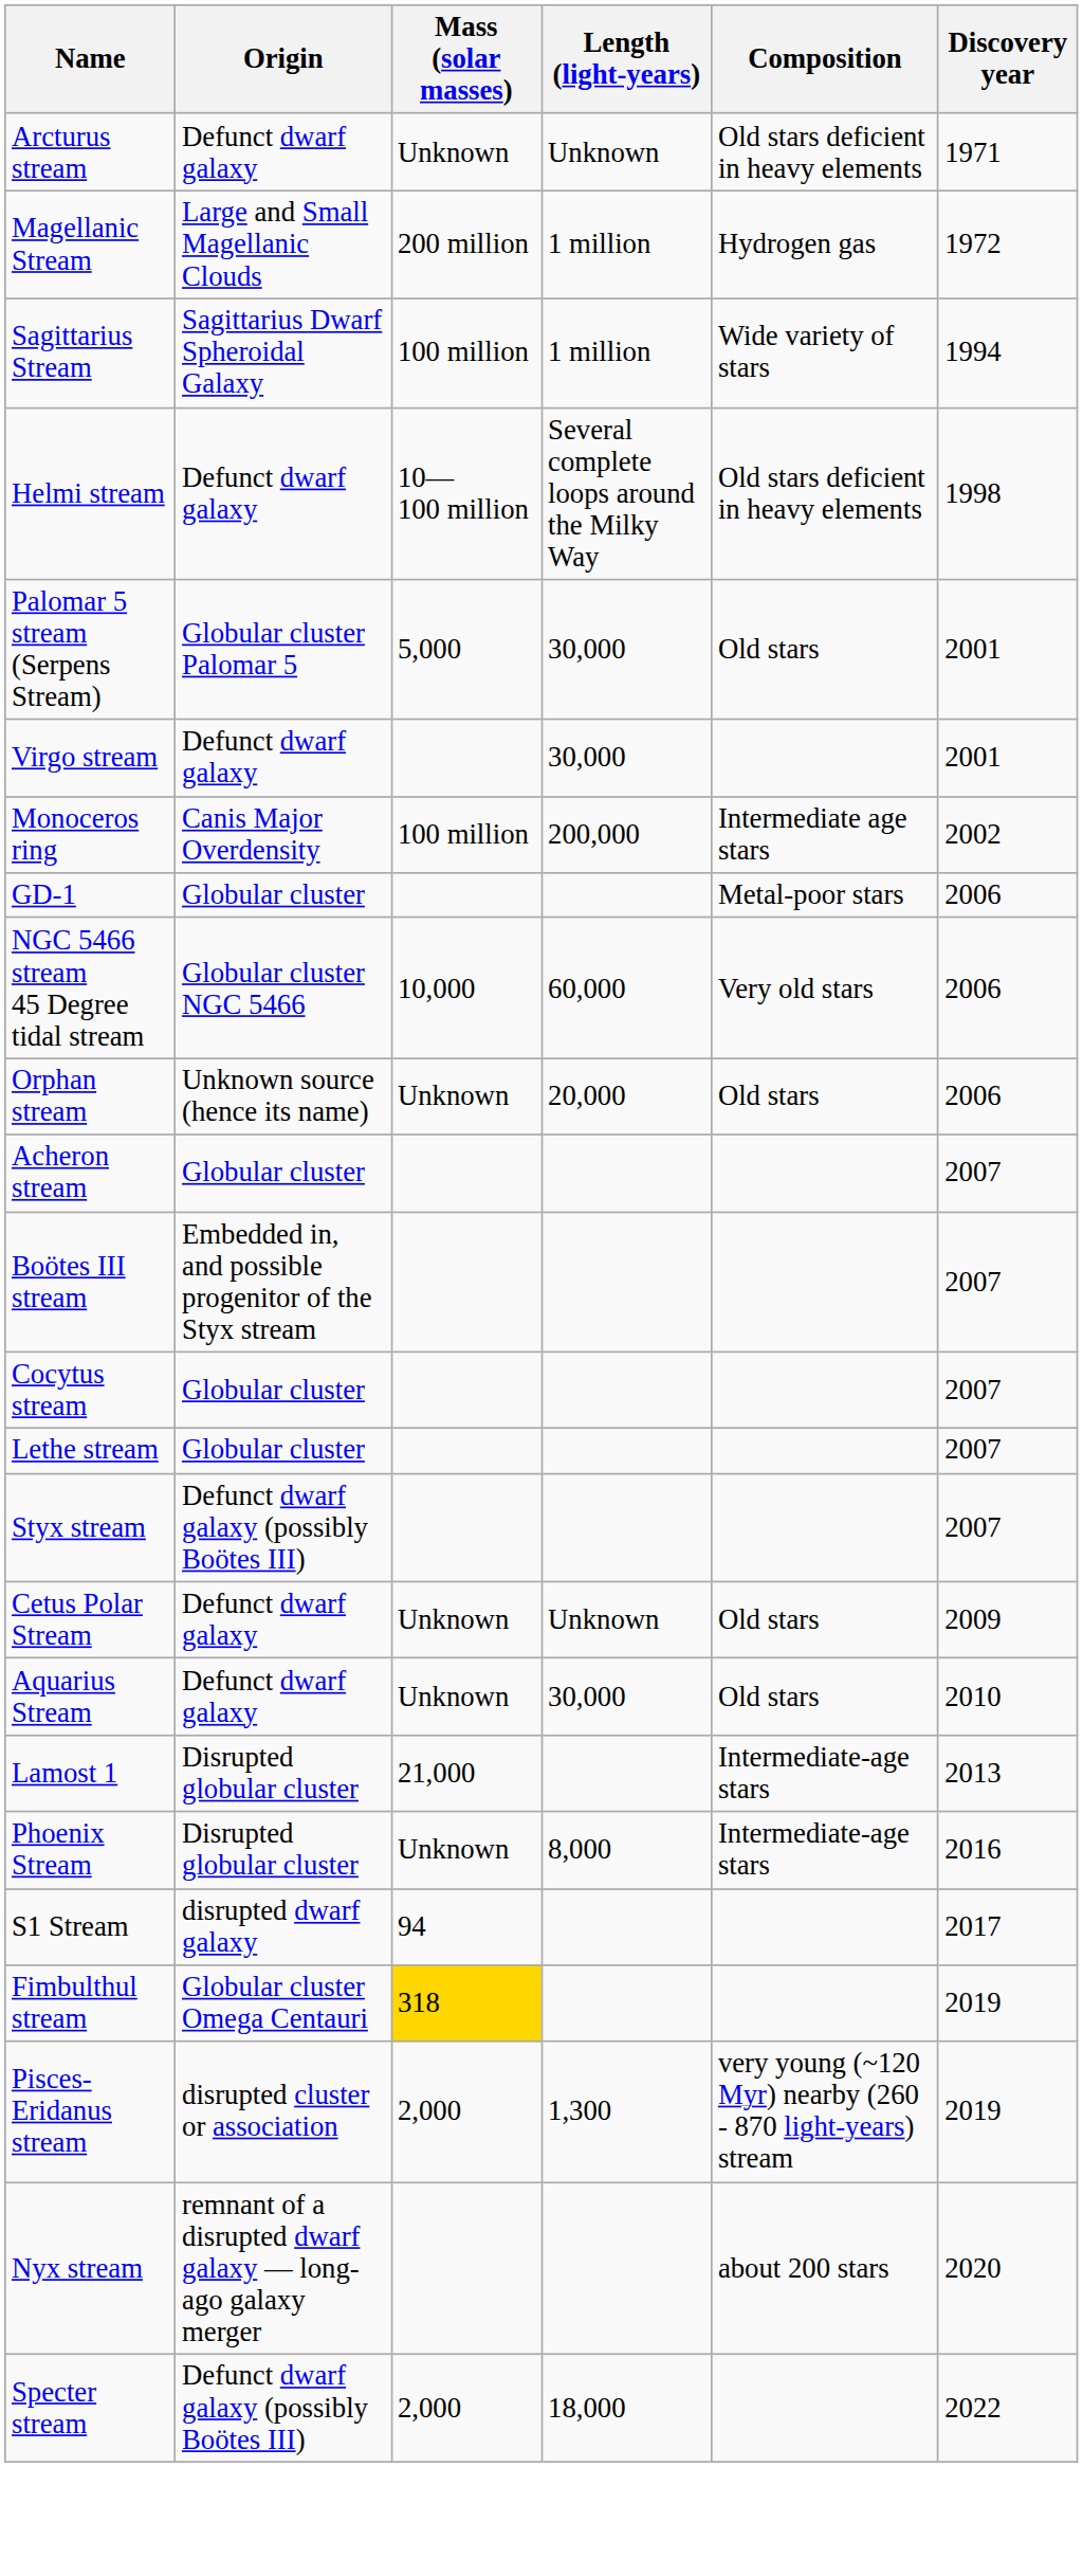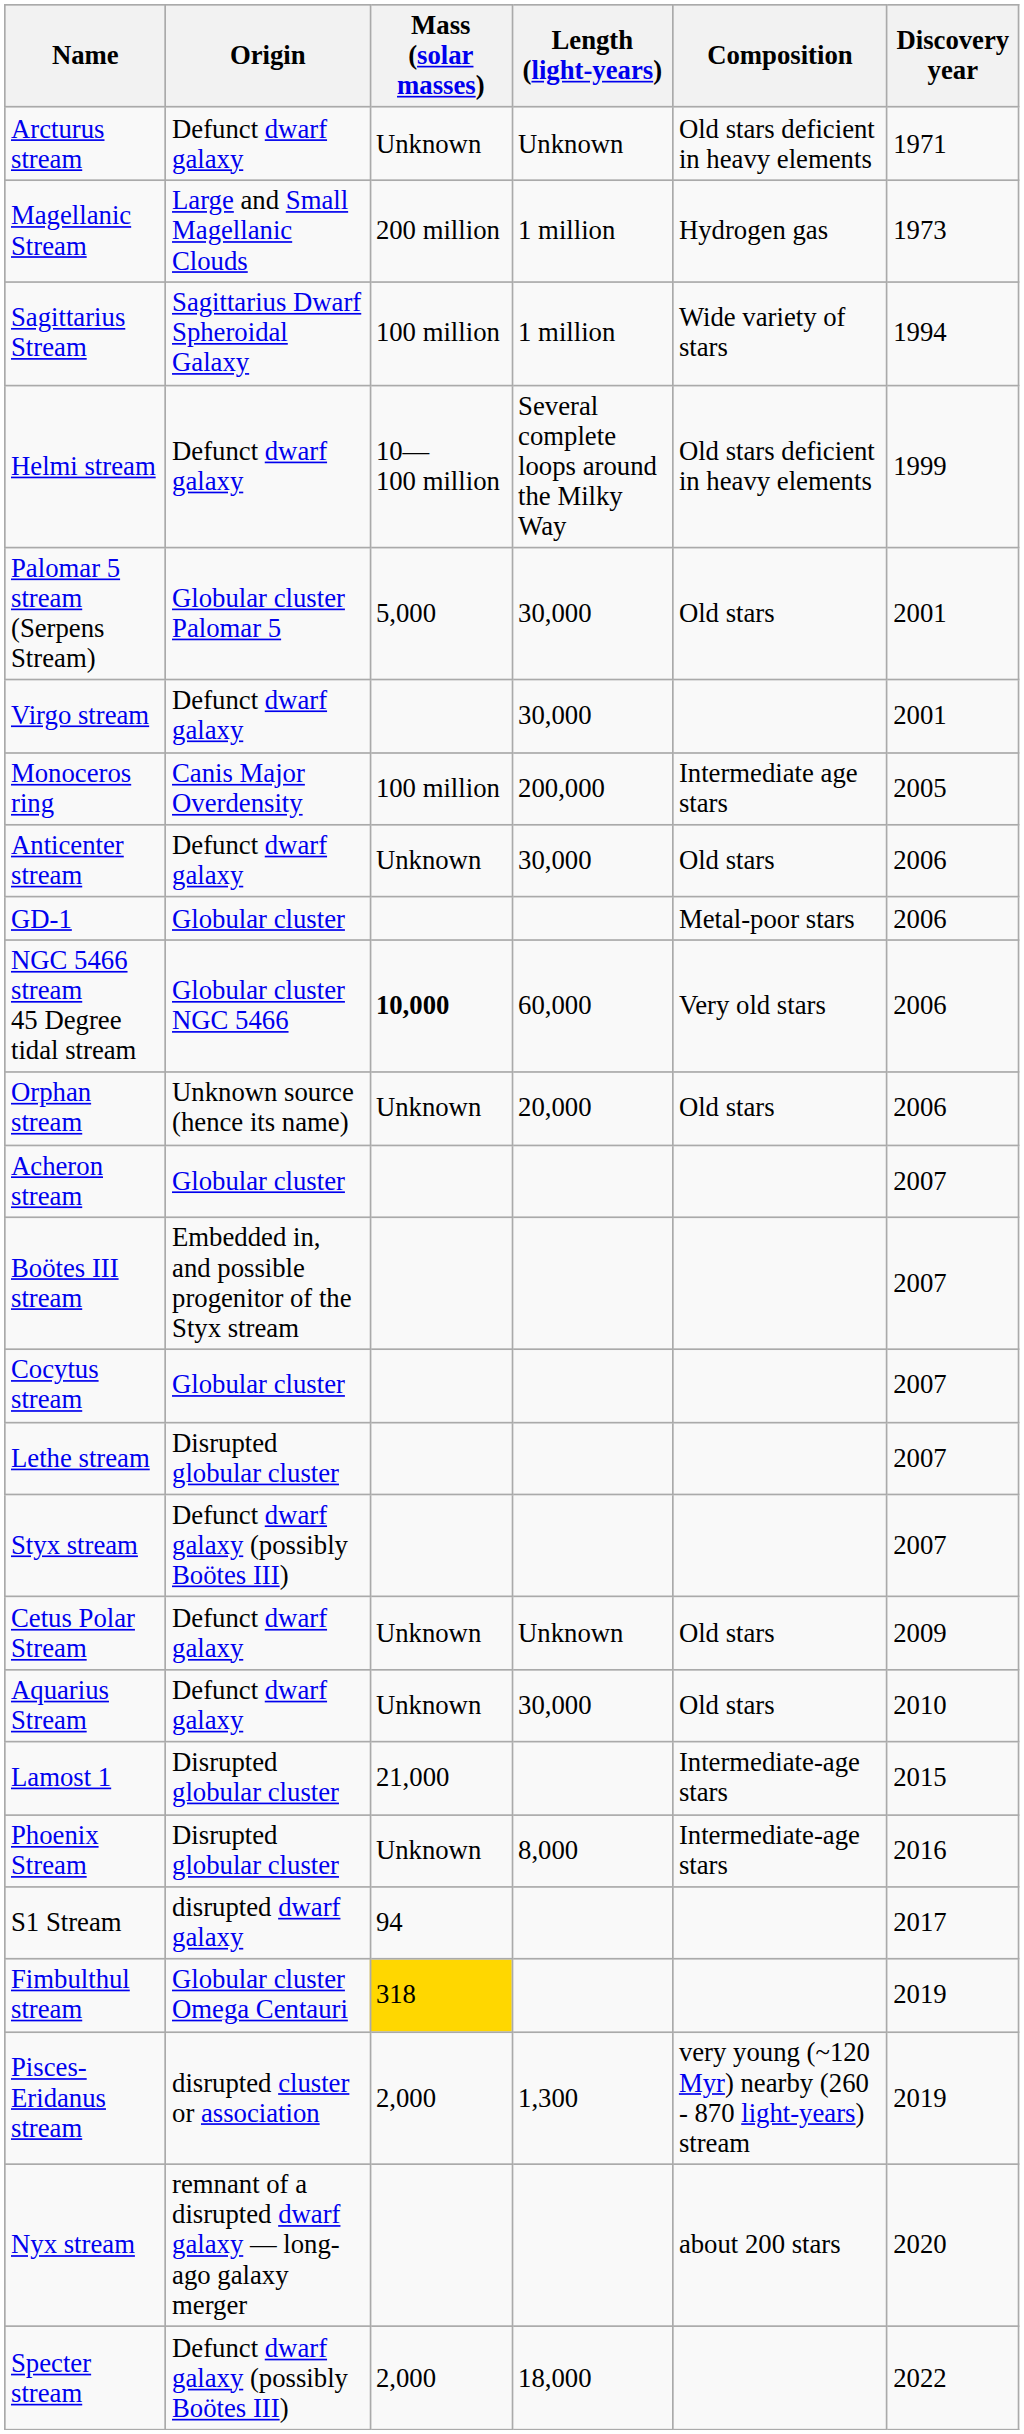 <table class="wikitable">
 <tr>
 <th>Name</th>
 <th>Origin</th>
 <th>Mass<br>(<a href='#'>solar masses</a>)</th>
 <th>Length<br>(<a href='#'>light-years</a>)</th>
 <th>Composition</th>
 <th>Discovery year</th>
 </tr>
 <tr>
 <td><a href='#'>Arcturus stream</a></td>
 <td>Defunct <a href='#'>dwarf galaxy</a></td>
 <td>Unknown</td>
 <td>Unknown</td>
 <td>Old stars deficient in heavy elements</td>
 <td>1971</td>
 </tr>
 <tr>
 <td><a href='#'>Magellanic Stream</a></td>
 <td><a href='#'>Large</a> and <a href='#'>Small</a> <a href='#'>Magellanic Clouds</a></td>
 <td>200 million</td>
 <td>1 million</td>
 <td>Hydrogen gas</td>
-<td>1972</td>
+<td>1973</td>
 </tr>
 <tr>
 <td><a href='#'>Sagittarius Stream</a></td>
 <td><a href='#'>Sagittarius Dwarf Spheroidal Galaxy</a></td>
 <td>100 million</td>
 <td>1 million</td>
 <td>Wide variety of stars</td>
 <td>1994</td>
 </tr>
 <tr>
 <td><a href='#'>Helmi stream</a></td>
 <td>Defunct <a href='#'>dwarf galaxy</a></td>
 <td>10—100 million</td>
 <td>Several complete loops around the Milky Way</td>
 <td>Old stars deficient in heavy elements</td>
-<td>1998</td>
+<td>1999</td>
 </tr>
 <tr>
 <td><a href='#'>Palomar 5 stream</a>  (Serpens Stream)</td>
 <td><a href='#'>Globular cluster</a> <a href='#'>Palomar 5</a></td>
 <td>5,000</td>
 <td>30,000</td>
 <td>Old stars</td>
 <td>2001</td>
 </tr>
 <tr>
 <td><a href='#'>Virgo stream</a></td>
 <td>Defunct <a href='#'>dwarf galaxy</a></td>
 <td></td>
 <td>30,000</td>
 <td></td>
 <td>2001</td>
 </tr>
 <tr>
 <td><a href='#'>Monoceros ring</a></td>
 <td><a href='#'>Canis Major Overdensity</a></td>
 <td>100 million</td>
 <td>200,000</td>
 <td>Intermediate age stars</td>
-<td>2002</td>
+<td>2005</td>
+</tr>
+<tr>
+<td><a href='#'>Anticenter stream</a></td>
+<td>Defunct <a href='#'>dwarf galaxy</a></td>
+<td>Unknown</td>
+<td>30,000</td>
+<td>Old stars</td>
+<td>2006</td>
 </tr>
 <tr>
 <td><a href='#'>GD-1</a></td>
 <td><a href='#'>Globular cluster</a></td>
 <td></td>
 <td></td>
 <td>Metal-poor stars</td>
 <td>2006</td>
 </tr>
 <tr>
 <td><a href='#'>NGC 5466 stream</a><br>45 Degree tidal stream</td>
 <td><a href='#'>Globular cluster</a> <a href='#'>NGC 5466</a></td>
-<td>10,000</td>
+<td><strong>10,000</strong></td>
 <td>60,000</td>
 <td>Very old stars</td>
 <td>2006</td>
 </tr>
 <tr>
 <td><a href='#'>Orphan stream</a></td>
 <td>Unknown source (hence its name)</td>
 <td>Unknown</td>
 <td>20,000</td>
 <td>Old stars</td>
 <td>2006</td>
 </tr>
 <tr>
 <td><a href='#'>Acheron stream</a></td>
 <td><a href='#'>Globular cluster</a></td>
 <td></td>
 <td></td>
 <td></td>
 <td>2007</td>
 </tr>
 <tr>
 <td><a href='#'>Boötes III stream</a></td>
 <td>Embedded in, and possible progenitor of the Styx stream</td>
 <td></td>
 <td></td>
 <td></td>
 <td>2007</td>
 </tr>
 <tr>
 <td><a href='#'>Cocytus stream</a></td>
 <td><a href='#'>Globular cluster</a></td>
 <td></td>
 <td></td>
 <td></td>
 <td>2007</td>
 </tr>
 <tr>
 <td><a href='#'>Lethe stream</a></td>
-<td><a href='#'>Globular cluster</a></td>
+<td>Disrupted <a href='#'>globular cluster</a></td>
 <td></td>
 <td></td>
 <td></td>
 <td>2007</td>
 </tr>
 <tr>
 <td><a href='#'>Styx stream</a></td>
 <td>Defunct <a href='#'>dwarf galaxy</a> (possibly <a href='#'>Boötes III</a>)</td>
 <td></td>
 <td></td>
 <td></td>
 <td>2007</td>
 </tr>
 <tr>
 <td><a href='#'>Cetus Polar Stream</a></td>
 <td>Defunct <a href='#'>dwarf galaxy</a></td>
 <td>Unknown</td>
 <td>Unknown</td>
 <td>Old stars</td>
 <td>2009</td>
 </tr>
 <tr>
 <td><a href='#'>Aquarius Stream</a></td>
 <td>Defunct <a href='#'>dwarf galaxy</a></td>
 <td>Unknown</td>
 <td>30,000</td>
 <td>Old stars</td>
 <td>2010</td>
 </tr>
 <tr>
 <td><a href='#'>Lamost 1</a></td>
 <td>Disrupted <a href='#'>globular cluster</a></td>
 <td>21,000</td>
 <td></td>
 <td>Intermediate-age stars</td>
-<td>2013</td>
+<td>2015</td>
 </tr>
 <tr>
 <td><a href='#'>Phoenix Stream</a></td>
 <td>Disrupted <a href='#'>globular cluster</a></td>
 <td>Unknown</td>
 <td>8,000</td>
 <td>Intermediate-age stars</td>
 <td>2016</td>
 </tr>
 <tr>
 <td>S1 Stream</td>
 <td>disrupted <a href='#'>dwarf galaxy</a></td>
 <td>94</td>
 <td></td>
 <td></td>
 <td>2017</td>
 </tr>
 <tr>
 <td><a href='#'>Fimbulthul stream</a></td>
 <td><a href='#'>Globular cluster</a> <a href='#'>Omega Centauri</a></td>
 <td style="background: gold;">318</td>
 <td></td>
 <td></td>
 <td>2019</td>
 </tr>
 <tr>
 <td><a href='#'>Pisces-Eridanus stream</a></td>
 <td>disrupted <a href='#'>cluster</a> or <a href='#'>association</a></td>
 <td>2,000</td>
 <td>1,300</td>
 <td>very young (~120 <a href='#'>Myr</a>) nearby (260 - 870 <a href='#'>light-years</a>) stream</td>
 <td>2019 </td>
 </tr>
 <tr>
 <td><a href='#'>Nyx stream</a></td>
 <td>remnant of a disrupted <a href='#'>dwarf galaxy</a> — long-ago galaxy merger</td>
 <td></td>
 <td></td>
 <td>about 200 stars</td>
 <td>2020</td>
 </tr>
 <tr>
 <td><a href='#'>Specter stream</a></td>
 <td>Defunct <a href='#'>dwarf galaxy</a> (possibly <a href='#'>Boötes III</a>)</td>
 <td>2,000</td>
 <td>18,000</td>
 <td></td>
 <td>2022</td>
 </tr>
 </table>
